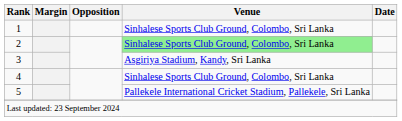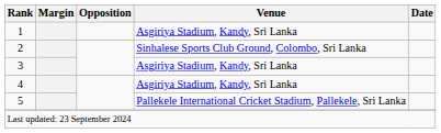 <table class="wikitable plainrowheaders sortable">
 <tr>
 <th scope=col>Rank</th>
 <th scope=col>Margin</th>
 <th scope=col>Opposition</th>
 <th scope=col>Venue</th>
 <th scope=col>Date</th>
 </tr>
 <tr>
 <td style="text-align:center">1</td>
 <th scope=row style=text-align:center;></th>
 <td></td>
-<td><a href='#'>Sinhalese Sports Club Ground</a>, <a href='#'>Colombo</a>, Sri Lanka</td>
+<td><a href='#'>Asgiriya Stadium</a>, <a href='#'>Kandy</a>, Sri Lanka</td>
 <td></td>
 </tr>
 <tr>
 <td style="text-align:center">2</td>
 <th scope=row style=text-align:center;></th>
 <td rowspan=2></td>
-<td style="background: lightgreen;"><a href='#'>Sinhalese Sports Club Ground</a>, <a href='#'>Colombo</a>, Sri Lanka</td>
+<td><a href='#'>Sinhalese Sports Club Ground</a>, <a href='#'>Colombo</a>, Sri Lanka</td>
 <td></td>
 </tr>
 <tr>
 <td style="text-align:center">3</td>
 <th scope=row style=text-align:center;></th>
 <td><a href='#'>Asgiriya Stadium</a>, <a href='#'>Kandy</a>, Sri Lanka</td>
 <td></td>
 </tr>
 <tr>
 <td style="text-align:center">4</td>
 <th scope=row style=text-align:center;></th>
 <td rowspan=2></td>
-<td><a href='#'>Sinhalese Sports Club Ground</a>, <a href='#'>Colombo</a>, Sri Lanka</td>
+<td><a href='#'>Asgiriya Stadium</a>, <a href='#'>Kandy</a>, Sri Lanka</td>
 <td></td>
 </tr>
 <tr>
 <td style="text-align:center">5</td>
 <th scope=row style=text-align:center;></th>
 <td><a href='#'>Pallekele International Cricket Stadium</a>, <a href='#'>Pallekele</a>, Sri Lanka</td>
 <td></td>
 </tr>
 <tr>
 </tr>
 <tr class=sortbottom>
 <td colspan=5><small>Last updated: 23 September 2024</small></td>
 </tr>
 </table>
